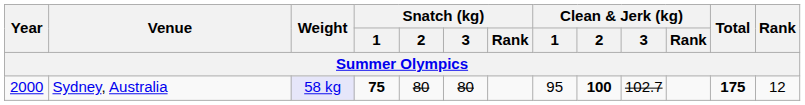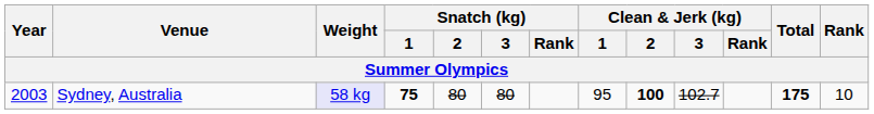 <table class = "wikitable" style="text-align:center;">
 <tr>
 <th rowspan="2" style="width:40px;">Year</th>
 <th rowspan="2" style="width:250px;">Venue</th>
 <th rowspan="2" style="width:60px;">Weight</th>
 <th colspan=4>Snatch (kg)</th>
 <th colspan=4>Clean & Jerk (kg)</th>
 <th rowspan="2" style="width:40px;">Total</th>
 <th rowspan="2" style="width:40px;">Rank</th>
 </tr>
 <tr>
 <th width=40>1</th>
 <th width=40>2</th>
 <th width=40>3</th>
 <th width=40>Rank</th>
 <th width=40>1</th>
 <th width=40>2</th>
 <th width=40>3</th>
 <th width=40>Rank</th>
 </tr>
 <tr>
 <th colspan=13><a href='#'>Summer Olympics</a></th>
 </tr>
 <tr>
-<td><a href='#'>2000</a></td>
+<td><a href='#'>2003</a></td>
 <td align=left> <a href='#'>Sydney</a>, <a href='#'>Australia</a></td>
 <td style="background: lavender;"><a href='#'>58 kg</a></td>
 <td><strong>75</strong></td>
 <td><s>80</s></td>
 <td><s>80</s></td>
 <td></td>
 <td>95</td>
 <td><strong>100</strong></td>
 <td><s>102.7</s></td>
 <td></td>
 <td><strong>175</strong></td>
-<td>12</td>
+<td>10</td>
 </tr>
 </table>
